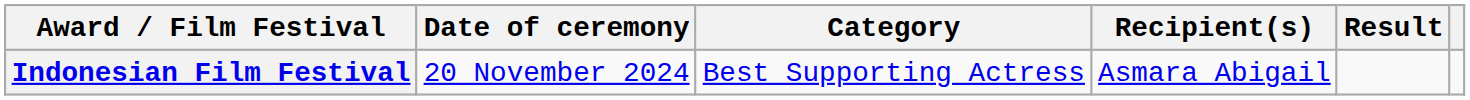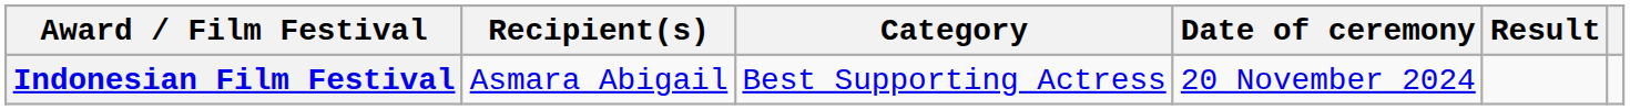 <table class="wikitable sortable plainrowheaders">
 <tr>
 <th scope="col">Award / Film Festival</th>
+<th scope="col">Recipient(s)</th>
+<th scope="col">Category</th>
 <th scope="col">Date of ceremony</th>
-<th scope="col">Category</th>
-<th scope="col">Recipient(s)</th>
 <th scope="col">Result</th>
 <th scope="col" class="unsortable"></th>
 </tr>
 <tr>
 <th scope="row"><a href='#'>Indonesian Film Festival</a></th>
+<td><a href='#'>Asmara Abigail</a></td>
+<td><a href='#'>Best Supporting Actress</a></td>
 <td><a href='#'>20 November 2024</a></td>
-<td><a href='#'>Best Supporting Actress</a></td>
-<td><a href='#'>Asmara Abigail</a></td>
 <td></td>
 <td align="center"></td>
 </tr>
 </table>
